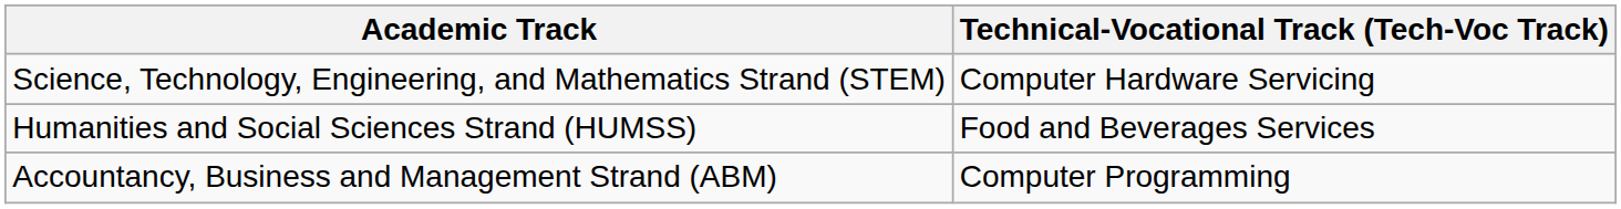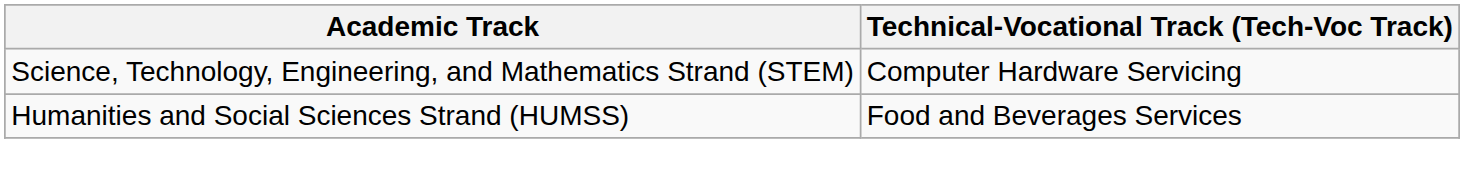 <table class="wikitable">
 <tr>
 <th>Academic Track</th>
 <th>Technical-Vocational Track (Tech-Voc Track)</th>
 </tr>
 <tr>
 <td>Science, Technology, Engineering, and Mathematics Strand (STEM)</td>
 <td>Computer Hardware Servicing</td>
 </tr>
 <tr>
 <td>Humanities and Social Sciences Strand (HUMSS)</td>
 <td>Food and Beverages Services</td>
 </tr>
-<tr>
-<td>Accountancy, Business and Management Strand (ABM)</td>
-<td>Computer Programming</td>
-</tr>
 </table>
